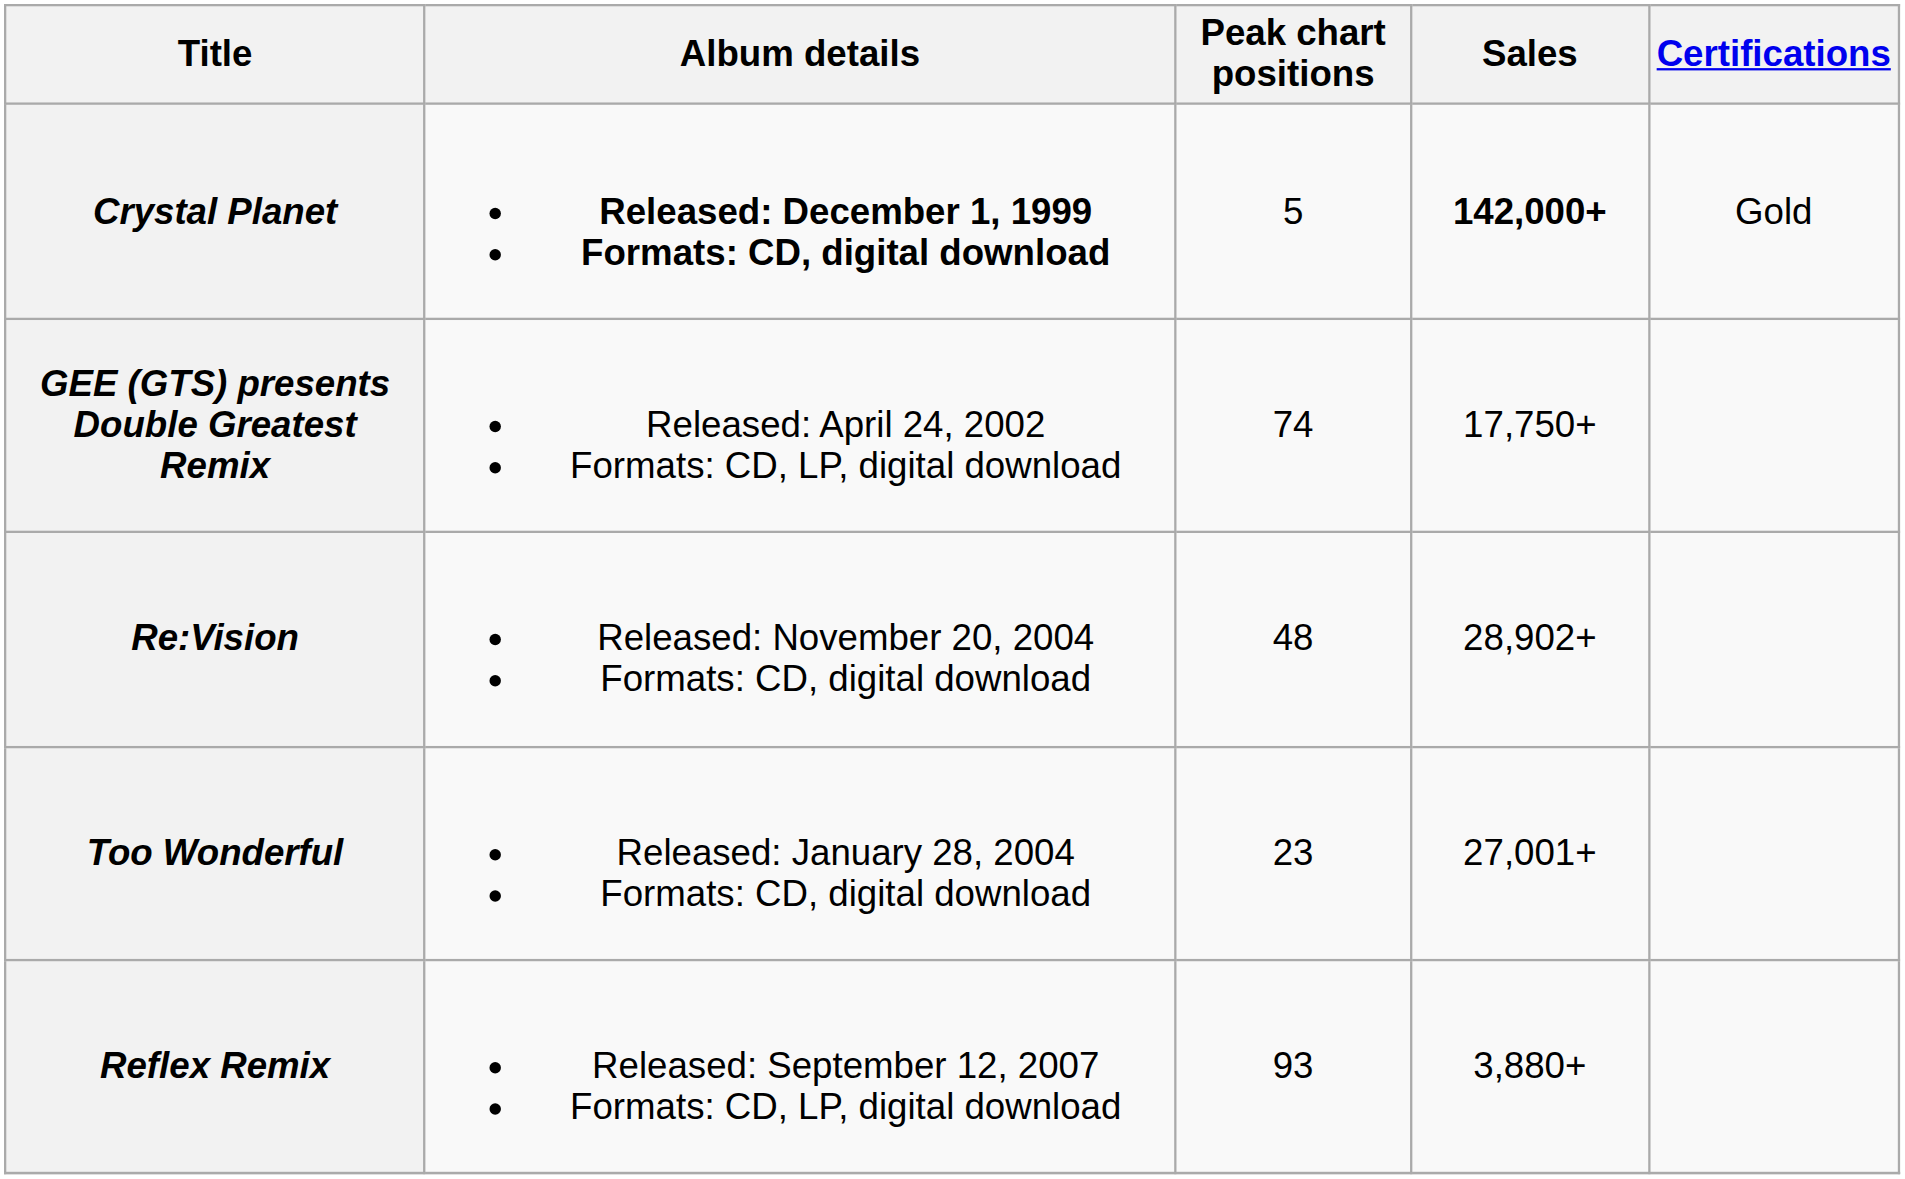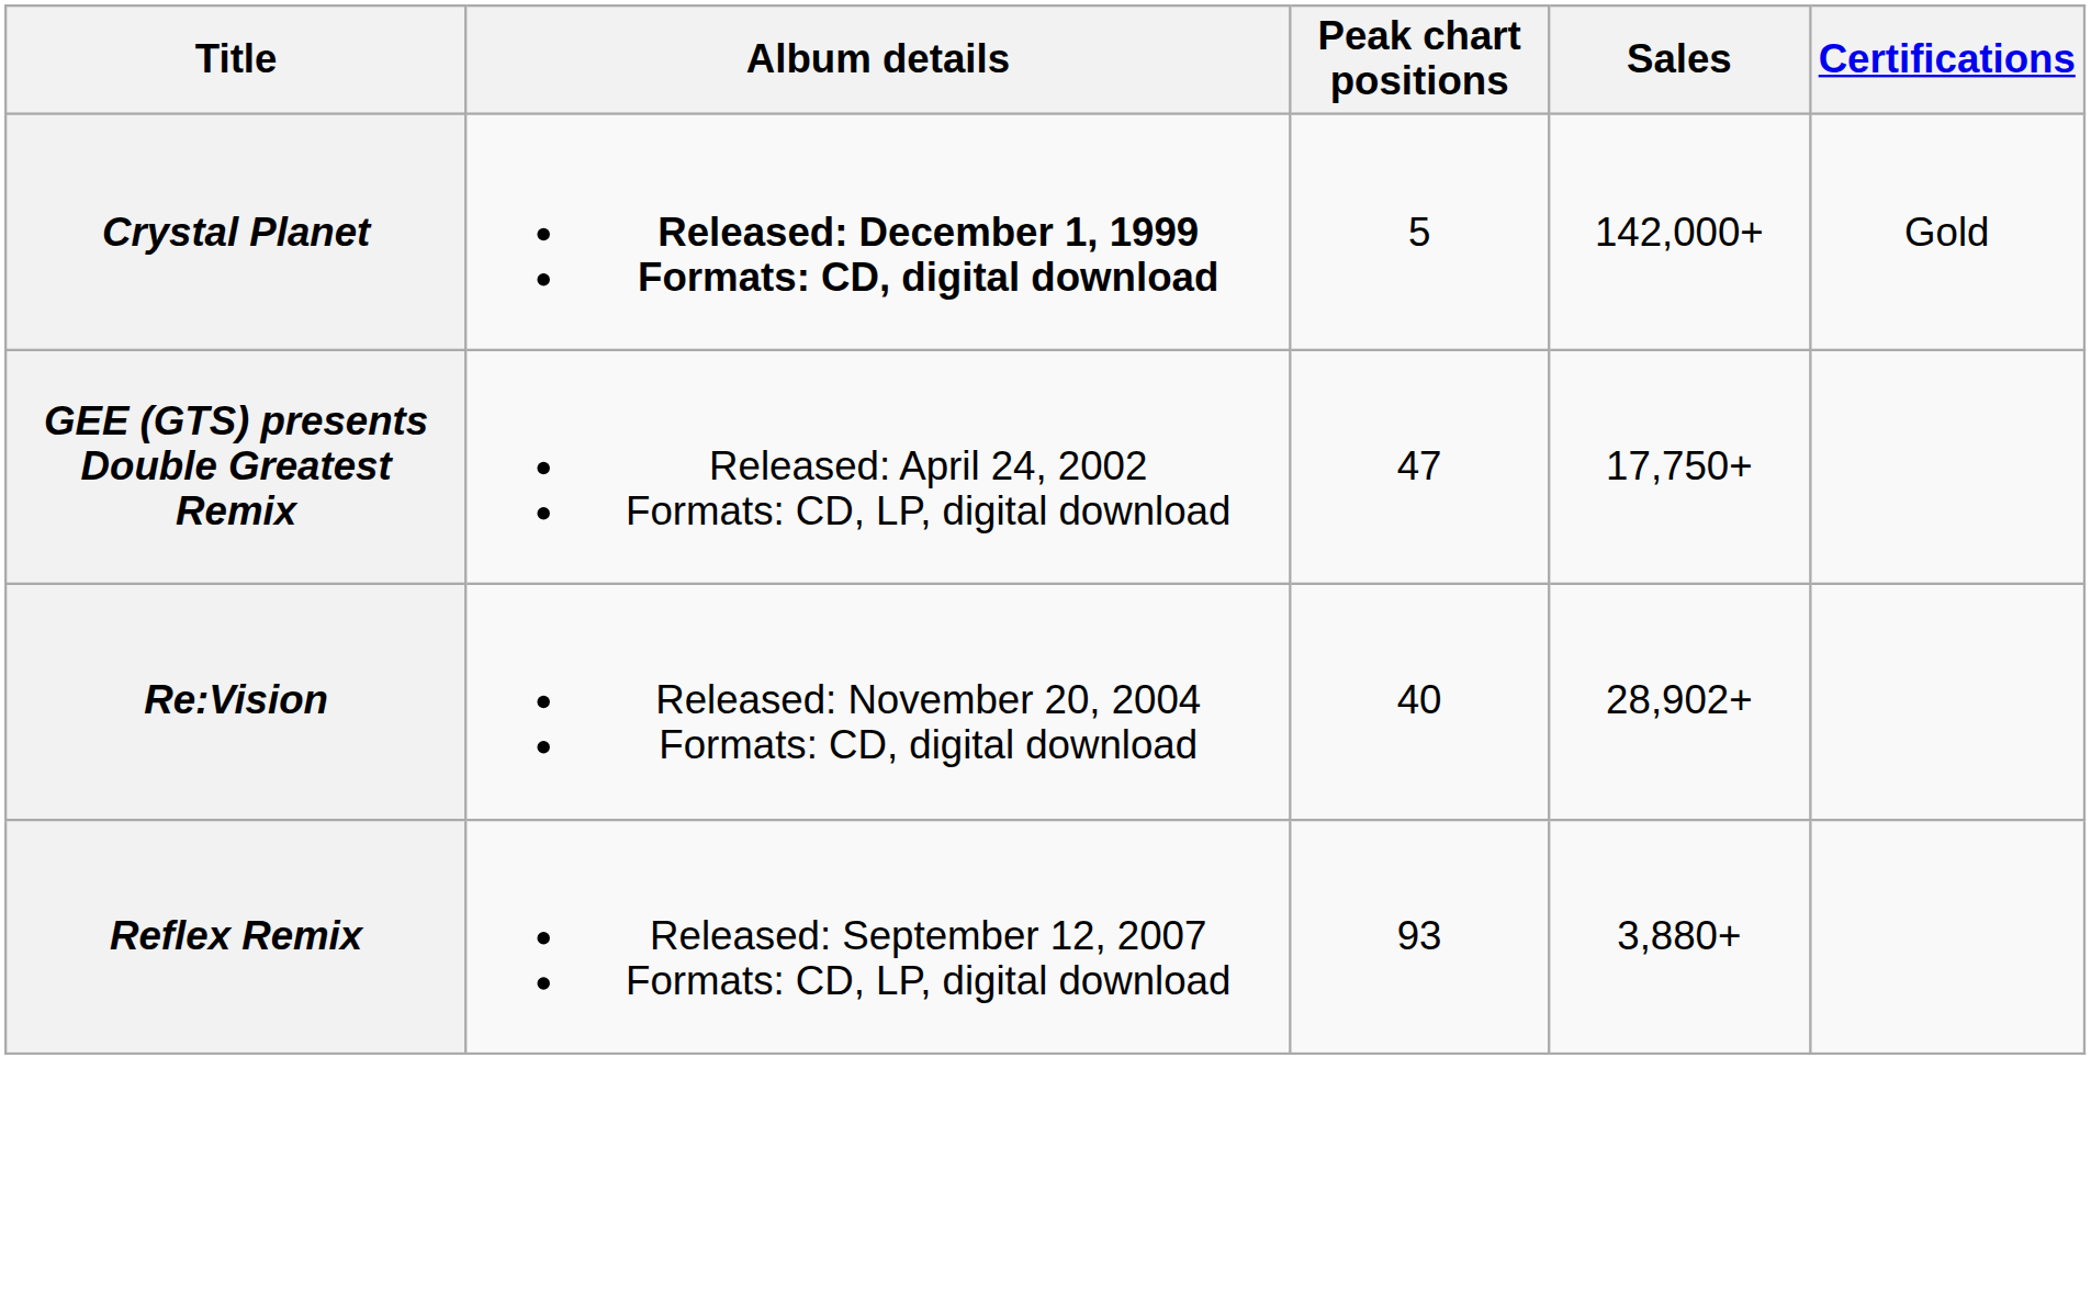 <table class="wikitable plainrowheaders" style="text-align:center;" border="1">
 <tr>
 <th scope="col" style="width:11em;">Title</th>
 <th scope="col" style="width:20em;">Album details</th>
 <th scope="col" style="width:6em;">Peak chart <br>positions<br></th>
 <th scope="col" style="width:6em;">Sales</th>
 <th scope="col" style="width:6em;"><a href='#'>Certifications</a></th>
 </tr>
 <tr>
 <th scope="row"><em>Crystal Planet</em></th>
 <td><strong><br><ul><li>Released: December 1, 1999</li><li>Formats: CD, digital download</li></ul></strong></td>
 <td>5</td>
-<td><strong>142,000+</strong></td>
+<td>142,000+</td>
 <td>Gold</td>
 </tr>
 <tr>
 <th scope="row"><em>GEE (GTS) presents Double Greatest Remix</em></th>
 <td><br><ul><li>Released: April 24, 2002</li><li>Formats: CD, LP, digital download</li></ul></td>
-<td>74</td>
+<td>47</td>
 <td>17,750+</td>
 <td></td>
 </tr>
 <tr>
 <th scope="row"><em>Re:Vision</em></th>
 <td><br><ul><li>Released: November 20, 2004</li><li>Formats: CD, digital download</li></ul></td>
-<td>48</td>
+<td>40</td>
 <td>28,902+</td>
-<td></td>
-</tr>
-<tr>
-<th scope="row"><em>Too Wonderful</em></th>
-<td><br><ul><li>Released: January 28, 2004</li><li>Formats: CD, digital download</li></ul></td>
-<td>23</td>
-<td>27,001+</td>
 <td></td>
 </tr>
 <tr>
 <th scope="row"><em>Reflex Remix</em></th>
 <td><br><ul><li>Released: September 12, 2007</li><li>Formats: CD, LP, digital download</li></ul></td>
 <td>93</td>
 <td>3,880+</td>
 <td></td>
 </tr>
 <tr>
 </tr>
 </table>
